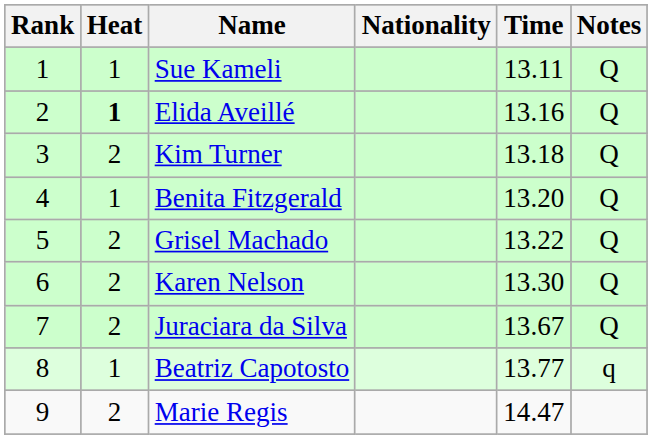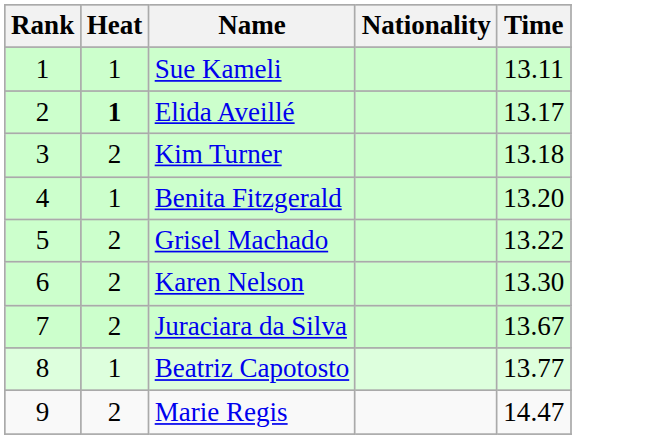 <table class="wikitable sortable" style="text-align:center">
 <tr>
 <th>Rank</th>
 <th>Heat</th>
 <th>Name</th>
 <th>Nationality</th>
 <th>Time</th>
-<th>Notes</th>
 </tr>
 <tr bgcolor=ccffcc>
 <td>1</td>
 <td>1</td>
 <td align=left><a href='#'>Sue Kameli</a></td>
 <td align=left></td>
 <td>13.11</td>
-<td>Q</td>
 </tr>
 <tr bgcolor=ccffcc>
 <td>2</td>
 <td><strong>1</strong></td>
 <td align=left><a href='#'>Elida Aveillé</a></td>
 <td align=left></td>
-<td>13.16</td>
-<td>Q</td>
+<td>13.17</td>
 </tr>
 <tr bgcolor=ccffcc>
 <td>3</td>
 <td>2</td>
 <td align=left><a href='#'>Kim Turner</a></td>
 <td align=left></td>
 <td>13.18</td>
-<td>Q</td>
 </tr>
 <tr bgcolor=ccffcc>
 <td>4</td>
 <td>1</td>
 <td align=left><a href='#'>Benita Fitzgerald</a></td>
 <td align=left></td>
 <td>13.20</td>
-<td>Q</td>
 </tr>
 <tr bgcolor=ccffcc>
 <td>5</td>
 <td>2</td>
 <td align=left><a href='#'>Grisel Machado</a></td>
 <td align=left></td>
 <td>13.22</td>
-<td>Q</td>
 </tr>
 <tr bgcolor=ccffcc>
 <td>6</td>
 <td>2</td>
 <td align=left><a href='#'>Karen Nelson</a></td>
 <td align=left></td>
 <td>13.30</td>
-<td>Q</td>
 </tr>
 <tr bgcolor=ccffcc>
 <td>7</td>
 <td>2</td>
 <td align=left><a href='#'>Juraciara da Silva</a></td>
 <td align=left></td>
 <td>13.67</td>
-<td>Q</td>
 </tr>
 <tr bgcolor=ddffdd>
 <td>8</td>
 <td>1</td>
 <td align=left><a href='#'>Beatriz Capotosto</a></td>
 <td align=left></td>
 <td>13.77</td>
-<td>q</td>
 </tr>
 <tr>
 <td>9</td>
 <td>2</td>
 <td align=left><a href='#'>Marie Regis</a></td>
 <td align=left></td>
 <td>14.47</td>
-<td></td>
 </tr>
 </table>
